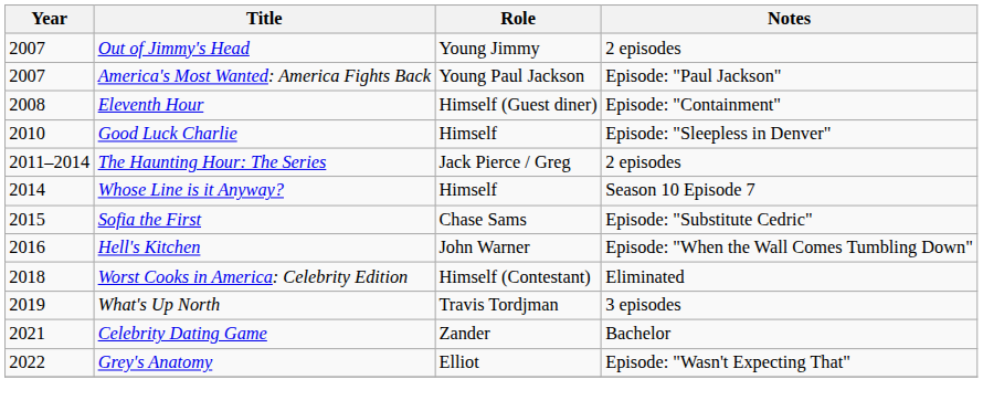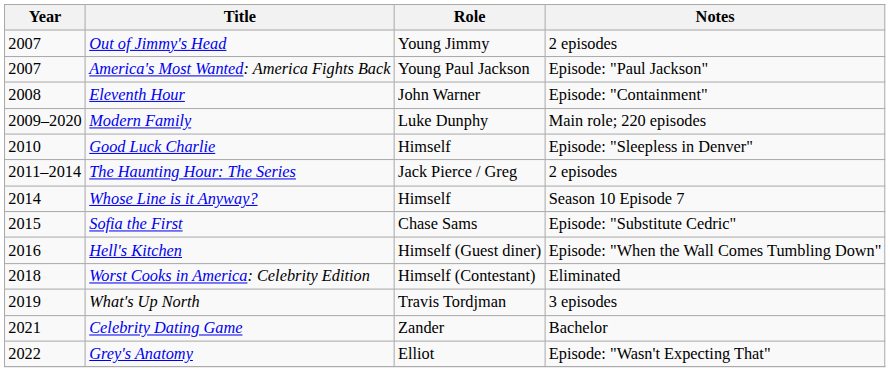 <table class="wikitable sortable">
 <tr>
 <th scope="col">Year</th>
 <th scope="col">Title</th>
 <th scope="col">Role</th>
 <th scope="col" class="unsortable">Notes</th>
 </tr>
 <tr>
 <td>2007</td>
 <td><em><a href='#'>Out of Jimmy's Head</a></em></td>
 <td>Young Jimmy</td>
 <td>2 episodes</td>
 </tr>
 <tr>
 <td>2007</td>
 <td><em><a href='#'>America's Most Wanted</a>: America Fights Back</em></td>
 <td>Young Paul Jackson</td>
 <td>Episode: "Paul Jackson"</td>
 </tr>
 <tr>
 <td>2008</td>
 <td><em><a href='#'>Eleventh Hour</a></em></td>
-<td>Himself (Guest diner)</td>
+<td>John Warner</td>
 <td>Episode: "Containment"</td>
+</tr>
+<tr>
+<td rowspan="1">2009–2020</td>
+<td><em><a href='#'>Modern Family</a></em></td>
+<td>Luke Dunphy</td>
+<td>Main role; 220 episodes</td>
 </tr>
 <tr>
 <td>2010</td>
 <td><em><a href='#'>Good Luck Charlie</a></em></td>
 <td>Himself</td>
 <td>Episode: "Sleepless in Denver"</td>
 </tr>
 <tr>
 <td>2011–2014</td>
 <td><em><a href='#'>The Haunting Hour: The Series</a></em></td>
 <td>Jack Pierce / Greg</td>
 <td>2 episodes</td>
 </tr>
 <tr>
 <td>2014</td>
 <td><em><a href='#'>Whose Line is it Anyway?</a></em></td>
 <td>Himself</td>
 <td>Season 10 Episode 7</td>
 </tr>
 <tr>
 <td>2015</td>
 <td><em><a href='#'>Sofia the First</a></em></td>
 <td>Chase Sams</td>
 <td>Episode: "Substitute Cedric"</td>
 </tr>
 <tr>
 <td>2016</td>
 <td><em><a href='#'>Hell's Kitchen</a></em></td>
-<td>John Warner</td>
+<td>Himself (Guest diner)</td>
 <td>Episode: "When the Wall Comes Tumbling Down"</td>
 </tr>
 <tr>
 <td>2018</td>
 <td><em><a href='#'>Worst Cooks in America</a>: Celebrity Edition</em></td>
 <td>Himself (Contestant)</td>
 <td>Eliminated</td>
 </tr>
 <tr>
 <td>2019</td>
 <td><em>What's Up North</em></td>
 <td>Travis Tordjman</td>
 <td>3 episodes</td>
 </tr>
 <tr>
 <td>2021</td>
 <td><em><a href='#'>Celebrity Dating Game</a></em></td>
 <td>Zander</td>
 <td>Bachelor</td>
 </tr>
 <tr>
 <td>2022</td>
 <td><em><a href='#'>Grey's Anatomy</a></em></td>
 <td>Elliot</td>
 <td>Episode: "Wasn't Expecting That"</td>
 </tr>
 <tr>
 </tr>
 </table>
